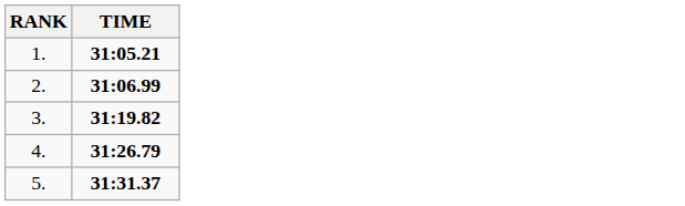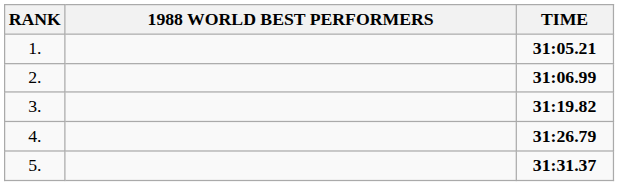 <table class="wikitable" style="border-collapse: collapse; font-size: 90%;">
 <tr>
 <th>RANK</th>
+<th align="center" style="width: 25em">1988 WORLD BEST PERFORMERS</th>
 <th align="center" style="width: 5em">TIME</th>
 </tr>
 <tr>
 <td align="center">1.</td>
+<td></td>
 <td align="center"><strong>31:05.21</strong></td>
 </tr>
 <tr>
 <td align="center">2.</td>
+<td></td>
 <td align="center"><strong>31:06.99</strong></td>
 </tr>
 <tr>
 <td align="center">3.</td>
+<td></td>
 <td align="center"><strong>31:19.82</strong></td>
 </tr>
 <tr>
 <td align="center">4.</td>
+<td></td>
 <td align="center"><strong>31:26.79</strong></td>
 </tr>
 <tr>
 <td align="center">5.</td>
+<td></td>
 <td align="center"><strong>31:31.37</strong></td>
 </tr>
 </table>
